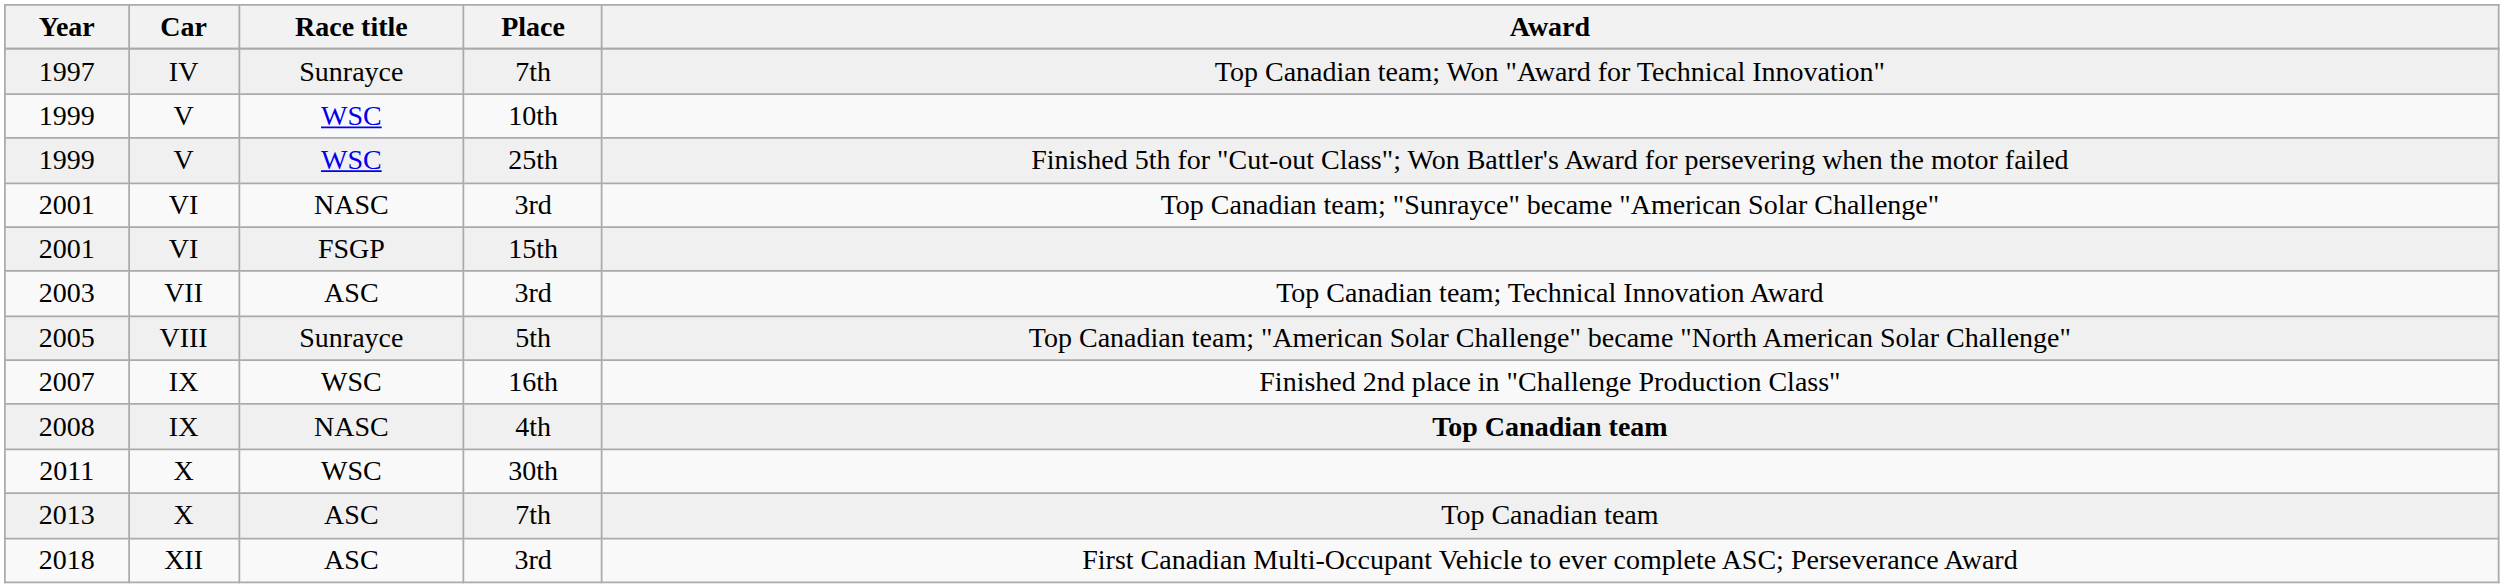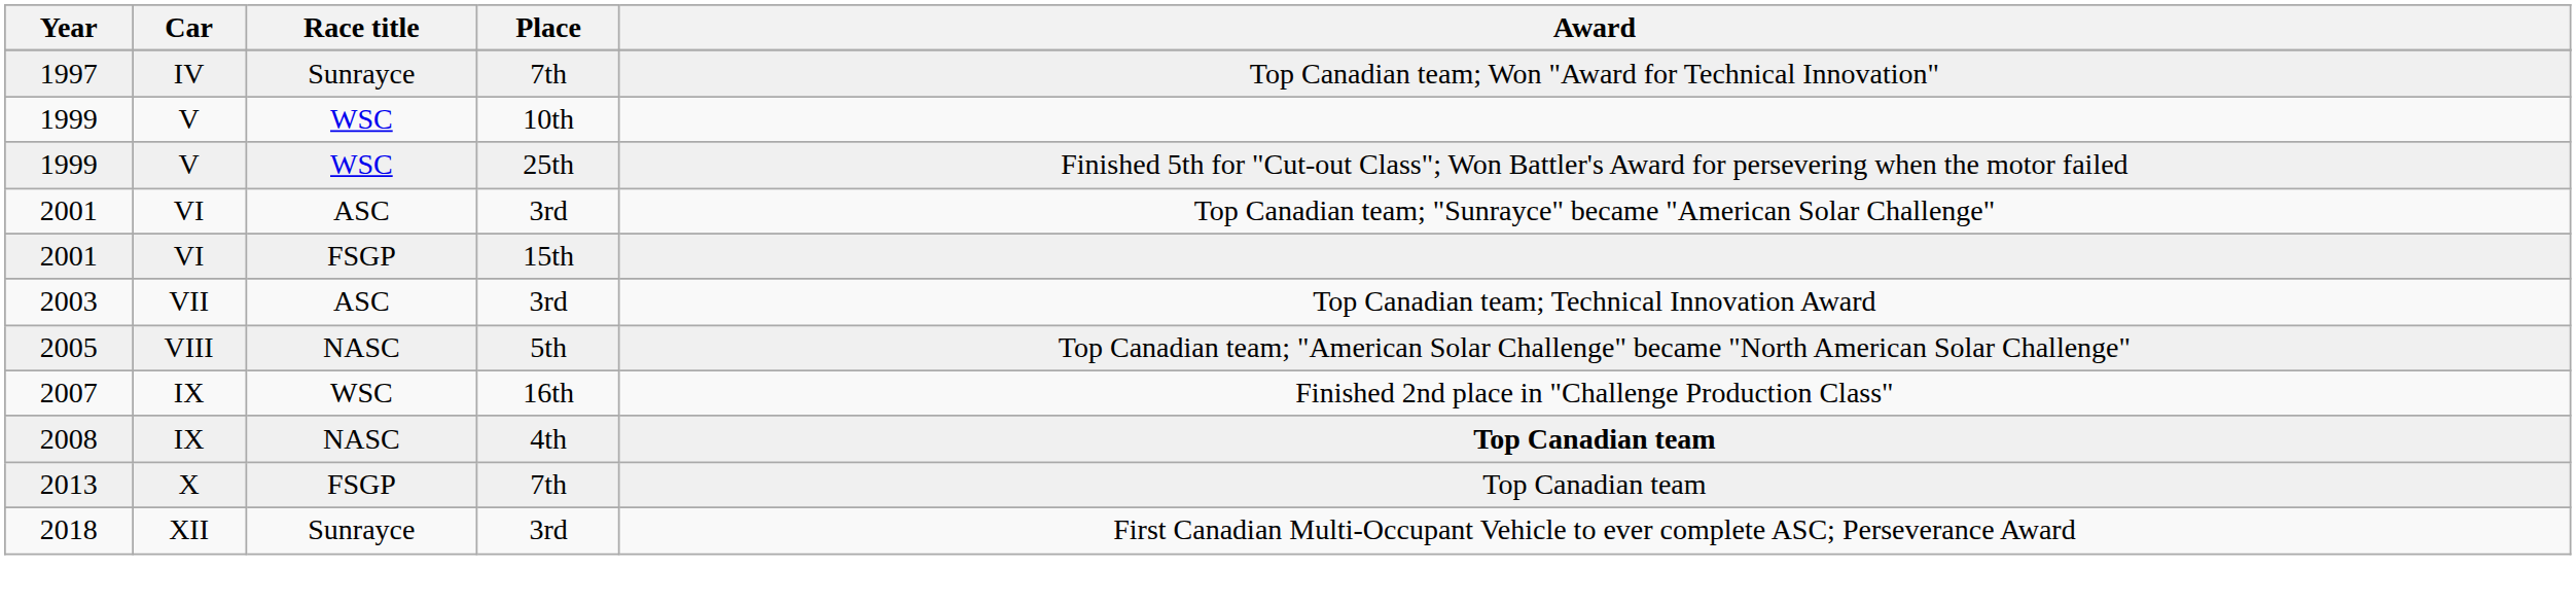 <table class="wikitable sortable mw-collapsible" style="text-align:center; width:90%;">
 <tr>
 <th>Year</th>
 <th>Car</th>
 <th>Race title</th>
 <th>Place</th>
 <th>Award</th>
 </tr>
 <tr>
 </tr>
 <tr style="background:#f0f0f0;">
 <td>1997</td>
 <td>IV</td>
 <td>Sunrayce</td>
 <td>7th</td>
 <td>Top Canadian team; Won "Award for Technical Innovation"</td>
 </tr>
 <tr>
 <td>1999</td>
 <td>V</td>
 <td><a href='#'>WSC</a></td>
 <td>10th</td>
 <td></td>
 </tr>
 <tr style="background:#f0f0f0;">
 <td>1999</td>
 <td>V</td>
 <td><a href='#'>WSC</a></td>
 <td>25th</td>
 <td>Finished 5th for "Cut-out Class"; Won Battler's Award for persevering when the motor failed</td>
 </tr>
 <tr>
 <td>2001</td>
 <td>VI</td>
-<td>NASC</td>
+<td>ASC</td>
 <td>3rd</td>
 <td>Top Canadian team; "Sunrayce" became "American Solar Challenge"</td>
 </tr>
 <tr style="background:#f0f0f0;">
 <td>2001</td>
 <td>VI</td>
 <td>FSGP</td>
 <td>15th</td>
 <td></td>
 </tr>
 <tr>
 <td>2003</td>
 <td>VII</td>
 <td>ASC</td>
 <td>3rd</td>
 <td>Top Canadian team; Technical Innovation Award</td>
 </tr>
 <tr style="background:#f0f0f0;">
 <td>2005</td>
 <td>VIII</td>
-<td>Sunrayce</td>
+<td>NASC</td>
 <td>5th</td>
 <td>Top Canadian team; "American Solar Challenge" became "North American Solar Challenge"</td>
 </tr>
 <tr>
 <td>2007</td>
 <td>IX</td>
 <td>WSC</td>
 <td>16th</td>
 <td>Finished 2nd place in "Challenge Production Class"</td>
 </tr>
 <tr style="background:#f0f0f0;">
 <td>2008</td>
 <td>IX</td>
 <td>NASC</td>
 <td>4th</td>
 <td><strong>Top Canadian team</strong></td>
 </tr>
-<tr>
-<td>2011</td>
-<td>X</td>
-<td>WSC</td>
-<td>30th</td>
-<td></td>
-</tr>
 <tr style="background:#f0f0f0;">
 <td>2013</td>
 <td>X</td>
-<td>ASC</td>
+<td>FSGP</td>
 <td>7th</td>
 <td>Top Canadian team</td>
 </tr>
 <tr>
 <td>2018</td>
 <td>XII</td>
-<td>ASC</td>
+<td>Sunrayce</td>
 <td>3rd</td>
 <td>First Canadian Multi-Occupant Vehicle to ever complete ASC; Perseverance Award</td>
 </tr>
 </table>
